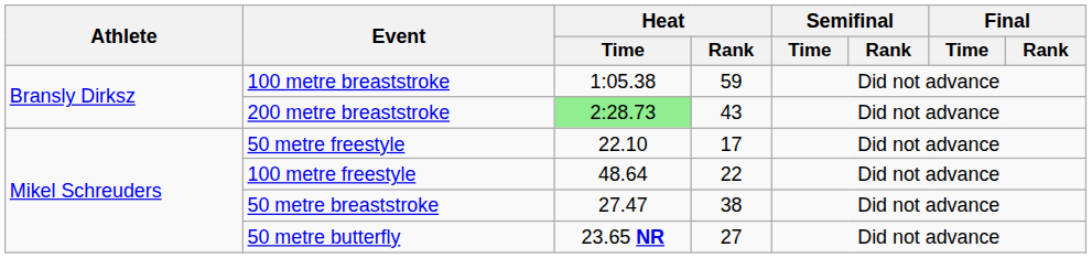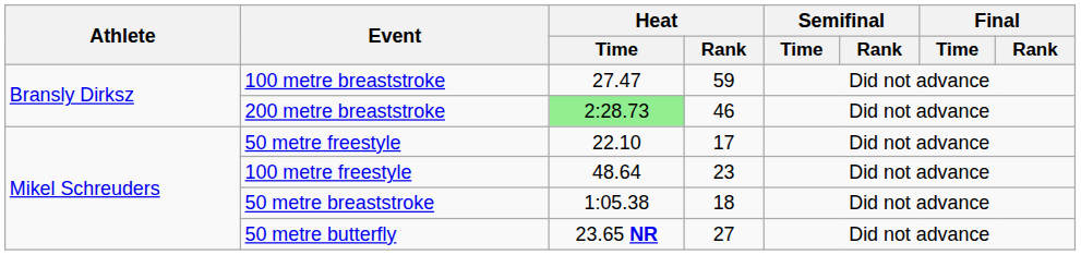 <table class="wikitable" style="text-align:center; font-size:90%; width:50%;">
 <tr>
 <th rowspan="2">Athlete</th>
 <th rowspan="2">Event</th>
 <th colspan="2">Heat</th>
 <th colspan="2">Semifinal</th>
 <th colspan="2">Final</th>
 </tr>
 <tr style="font-size:95%">
 <th>Time</th>
 <th>Rank</th>
 <th>Time</th>
 <th>Rank</th>
 <th>Time</th>
 <th>Rank</th>
 </tr>
 <tr>
 <td align=left rowspan=2><a href='#'>Bransly Dirksz</a></td>
 <td align=left><a href='#'>100 metre breaststroke</a></td>
-<td>1:05.38</td>
+<td>27.47</td>
 <td>59</td>
 <td colspan=4>Did not advance</td>
 </tr>
 <tr>
 <td align=left><a href='#'>200 metre breaststroke</a></td>
 <td style="background: lightgreen;">2:28.73</td>
-<td>43</td>
+<td>46</td>
 <td colspan=4>Did not advance</td>
 </tr>
 <tr>
 <td align=left rowspan=4><a href='#'>Mikel Schreuders</a></td>
 <td align=left><a href='#'>50 metre freestyle</a></td>
 <td>22.10</td>
 <td>17</td>
 <td colspan=4>Did not advance</td>
 </tr>
 <tr>
 <td align=left><a href='#'>100 metre freestyle</a></td>
 <td>48.64</td>
-<td>22</td>
+<td>23</td>
 <td colspan=4>Did not advance</td>
 </tr>
 <tr>
 <td align=left><a href='#'>50 metre breaststroke</a></td>
-<td>27.47</td>
-<td>38</td>
+<td>1:05.38</td>
+<td>18</td>
 <td colspan=4>Did not advance</td>
 </tr>
 <tr>
 <td align=left><a href='#'>50 metre butterfly</a></td>
 <td>23.65 <strong><a href='#'>NR</a></strong></td>
 <td>27</td>
 <td colspan=4>Did not advance</td>
 </tr>
 </table>
